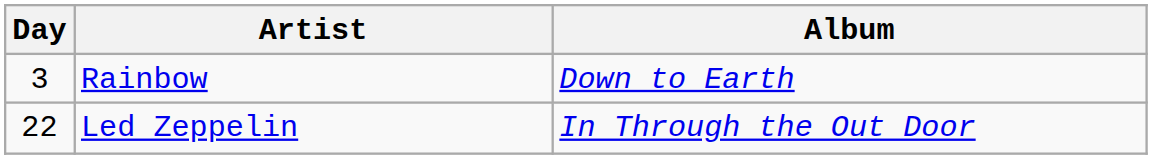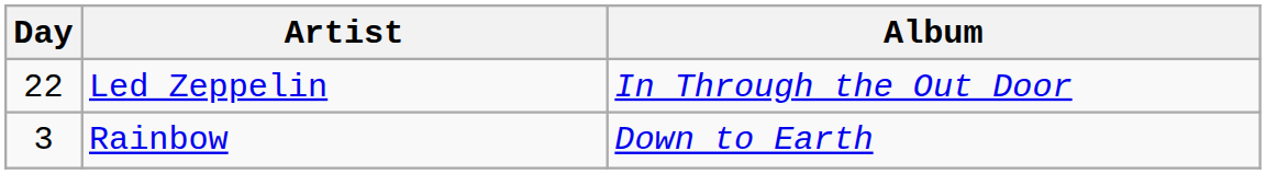 <table class="wikitable" border="1">
 <tr>
 <th>Day</th>
 <th width="200">Artist</th>
 <th width="250">Album</th>
 </tr>
 <tr>
+<td style="text-align:center;" rowspan="1">22</td>
+<td><a href='#'>Led Zeppelin</a></td>
+<td><em><a href='#'>In Through the Out Door</a></em></td>
+</tr>
+<tr>
 <td style="text-align:center;" rowspan="1">3</td>
 <td><a href='#'>Rainbow</a></td>
 <td><em><a href='#'>Down to Earth</a></em></td>
 </tr>
-<tr>
-<td style="text-align:center;" rowspan="1">22</td>
-<td><a href='#'>Led Zeppelin</a></td>
-<td><em><a href='#'>In Through the Out Door</a></em></td>
-</tr>
 </table>
